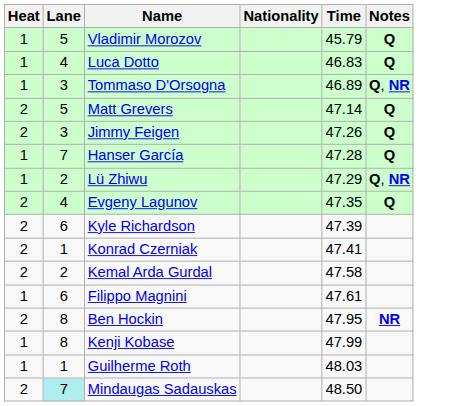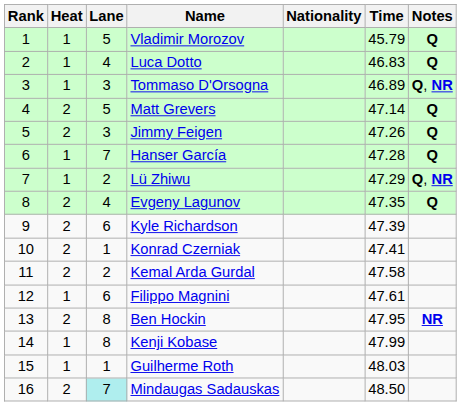 <table class="wikitable sortable" style="text-align:center">
 <tr>
+<th>Rank</th>
 <th>Heat</th>
 <th>Lane</th>
 <th>Name</th>
 <th>Nationality</th>
 <th>Time</th>
 <th>Notes</th>
 </tr>
 <tr bgcolor=ccffcc>
 <td>1</td>
+<td>1</td>
 <td>5</td>
 <td align=left><a href='#'>Vladimir Morozov</a></td>
 <td align=left></td>
 <td>45.79</td>
 <td><strong>Q</strong></td>
 </tr>
 <tr bgcolor=ccffcc>
+<td>2</td>
 <td>1</td>
 <td>4</td>
 <td align=left><a href='#'>Luca Dotto</a></td>
 <td align=left></td>
 <td>46.83</td>
 <td><strong>Q</strong></td>
 </tr>
 <tr bgcolor=ccffcc>
+<td>3</td>
 <td>1</td>
 <td>3</td>
 <td align=left><a href='#'>Tommaso D'Orsogna</a></td>
 <td align=left></td>
 <td>46.89</td>
 <td><strong>Q</strong>, <strong><a href='#'>NR</a></strong></td>
 </tr>
 <tr bgcolor=ccffcc>
+<td>4</td>
 <td>2</td>
 <td>5</td>
 <td align=left><a href='#'>Matt Grevers</a></td>
 <td align=left></td>
 <td>47.14</td>
 <td><strong>Q</strong></td>
 </tr>
 <tr bgcolor=ccffcc>
+<td>5</td>
 <td>2</td>
 <td>3</td>
 <td align=left><a href='#'>Jimmy Feigen</a></td>
 <td align=left></td>
 <td>47.26</td>
 <td><strong>Q</strong></td>
 </tr>
 <tr bgcolor=ccffcc>
+<td>6</td>
 <td>1</td>
 <td>7</td>
 <td align=left><a href='#'>Hanser García</a></td>
 <td align=left></td>
 <td>47.28</td>
 <td><strong>Q</strong></td>
 </tr>
 <tr bgcolor=ccffcc>
+<td>7</td>
 <td>1</td>
 <td>2</td>
 <td align=left><a href='#'>Lü Zhiwu</a></td>
 <td align=left></td>
 <td>47.29</td>
 <td><strong>Q</strong>, <strong><a href='#'>NR</a></strong></td>
 </tr>
 <tr bgcolor=ccffcc>
+<td>8</td>
 <td>2</td>
 <td>4</td>
 <td align=left><a href='#'>Evgeny Lagunov</a></td>
 <td align=left></td>
 <td>47.35</td>
 <td><strong>Q</strong></td>
 </tr>
 <tr>
+<td>9</td>
 <td>2</td>
 <td>6</td>
 <td align=left><a href='#'>Kyle Richardson</a></td>
 <td align=left></td>
 <td>47.39</td>
 <td></td>
 </tr>
 <tr>
+<td>10</td>
 <td>2</td>
 <td>1</td>
 <td align=left><a href='#'>Konrad Czerniak</a></td>
 <td align=left></td>
 <td>47.41</td>
 <td></td>
 </tr>
 <tr>
+<td>11</td>
 <td>2</td>
 <td>2</td>
 <td align=left><a href='#'>Kemal Arda Gurdal</a></td>
 <td align=left></td>
 <td>47.58</td>
 <td></td>
 </tr>
 <tr>
+<td>12</td>
 <td>1</td>
 <td>6</td>
 <td align=left><a href='#'>Filippo Magnini</a></td>
 <td align=left></td>
 <td>47.61</td>
 <td></td>
 </tr>
 <tr>
+<td>13</td>
 <td>2</td>
 <td>8</td>
 <td align=left><a href='#'>Ben Hockin</a></td>
 <td align=left></td>
 <td>47.95</td>
 <td><strong><a href='#'>NR</a></strong></td>
 </tr>
 <tr>
+<td>14</td>
 <td>1</td>
 <td>8</td>
 <td align=left><a href='#'>Kenji Kobase</a></td>
 <td align=left></td>
 <td>47.99</td>
 <td></td>
 </tr>
 <tr>
+<td>15</td>
 <td>1</td>
 <td>1</td>
 <td align=left><a href='#'>Guilherme Roth</a></td>
 <td align=left></td>
 <td>48.03</td>
 <td></td>
 </tr>
 <tr>
+<td>16</td>
 <td>2</td>
 <td style="background: paleturquoise;">7</td>
 <td align=left><a href='#'>Mindaugas Sadauskas</a></td>
 <td align=left></td>
 <td>48.50</td>
 <td></td>
 </tr>
 </table>
